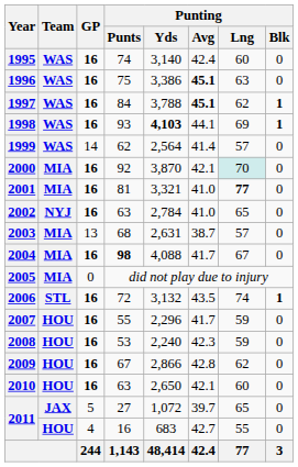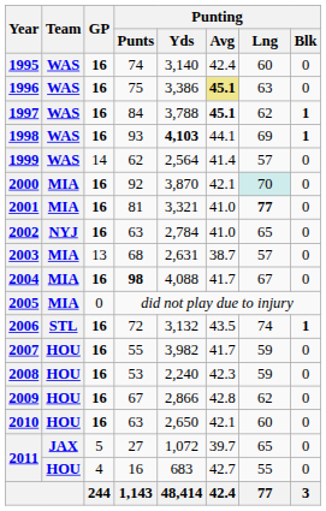 <table class="wikitable" style="text-align:center;">
 <tr>
 <th rowspan="2">Year</th>
 <th rowspan="2">Team</th>
 <th rowspan="2">GP</th>
 <th colspan="5">Punting</th>
 </tr>
 <tr>
 <th>Punts</th>
 <th>Yds</th>
 <th>Avg</th>
 <th>Lng</th>
 <th>Blk</th>
 </tr>
 <tr>
 <th><a href='#'>1995</a></th>
 <th><a href='#'>WAS</a></th>
 <td><strong>16</strong></td>
 <td>74</td>
 <td>3,140</td>
 <td>42.4</td>
 <td>60</td>
 <td>0</td>
 </tr>
 <tr>
 <th><a href='#'>1996</a></th>
 <th><a href='#'>WAS</a></th>
 <td><strong>16</strong></td>
 <td>75</td>
 <td>3,386</td>
-<td><strong>45.1</strong></td>
+<td style="background: khaki;"><strong>45.1</strong></td>
 <td>63</td>
 <td>0</td>
 </tr>
 <tr>
 <th><a href='#'>1997</a></th>
 <th><a href='#'>WAS</a></th>
 <td><strong>16</strong></td>
 <td>84</td>
 <td>3,788</td>
 <td><strong>45.1</strong></td>
 <td>62</td>
 <td><strong>1</strong></td>
 </tr>
 <tr>
 <th><a href='#'>1998</a></th>
 <th><a href='#'>WAS</a></th>
 <td><strong>16</strong></td>
 <td>93</td>
 <td><strong>4,103</strong></td>
 <td>44.1</td>
 <td>69</td>
 <td><strong>1</strong></td>
 </tr>
 <tr>
 <th><a href='#'>1999</a></th>
 <th><a href='#'>WAS</a></th>
 <td>14</td>
 <td>62</td>
 <td>2,564</td>
 <td>41.4</td>
 <td>57</td>
 <td>0</td>
 </tr>
 <tr>
 <th><a href='#'>2000</a></th>
 <th><a href='#'>MIA</a></th>
 <td><strong>16</strong></td>
 <td>92</td>
 <td>3,870</td>
 <td>42.1</td>
 <td style="background:#cfecec; width:3em;">70</td>
 <td>0</td>
 </tr>
 <tr>
 <th><a href='#'>2001</a></th>
 <th><a href='#'>MIA</a></th>
 <td><strong>16</strong></td>
 <td>81</td>
 <td>3,321</td>
 <td>41.0</td>
 <td><strong>77</strong></td>
 <td>0</td>
 </tr>
 <tr>
 <th><a href='#'>2002</a></th>
 <th><a href='#'>NYJ</a></th>
 <td><strong>16</strong></td>
 <td>63</td>
 <td>2,784</td>
 <td>41.0</td>
 <td>65</td>
 <td>0</td>
 </tr>
 <tr>
 <th><a href='#'>2003</a></th>
 <th><a href='#'>MIA</a></th>
 <td>13</td>
 <td>68</td>
 <td>2,631</td>
 <td>38.7</td>
 <td>57</td>
 <td>0</td>
 </tr>
 <tr>
 <th><a href='#'>2004</a></th>
 <th><a href='#'>MIA</a></th>
 <td><strong>16</strong></td>
 <td><strong>98</strong></td>
 <td>4,088</td>
 <td>41.7</td>
 <td>67</td>
 <td>0</td>
 </tr>
 <tr>
 <th><a href='#'>2005</a></th>
 <th><a href='#'>MIA</a></th>
 <td>0</td>
 <td colspan="5"><em>did not play due to injury</em></td>
 </tr>
 <tr>
 <th><a href='#'>2006</a></th>
 <th><a href='#'>STL</a></th>
 <td><strong>16</strong></td>
 <td>72</td>
 <td>3,132</td>
 <td>43.5</td>
 <td>74</td>
 <td><strong>1</strong></td>
 </tr>
 <tr>
 <th><a href='#'>2007</a></th>
 <th><a href='#'>HOU</a></th>
 <td><strong>16</strong></td>
 <td>55</td>
-<td>2,296</td>
+<td>3,982</td>
 <td>41.7</td>
 <td>59</td>
 <td>0</td>
 </tr>
 <tr>
 <th><a href='#'>2008</a></th>
 <th><a href='#'>HOU</a></th>
 <td><strong>16</strong></td>
 <td>53</td>
 <td>2,240</td>
 <td>42.3</td>
 <td>59</td>
 <td>0</td>
 </tr>
 <tr>
 <th><a href='#'>2009</a></th>
 <th><a href='#'>HOU</a></th>
 <td><strong>16</strong></td>
 <td>67</td>
 <td>2,866</td>
 <td>42.8</td>
 <td>62</td>
 <td>0</td>
 </tr>
 <tr>
 <th><a href='#'>2010</a></th>
 <th><a href='#'>HOU</a></th>
 <td><strong>16</strong></td>
 <td>63</td>
 <td>2,650</td>
 <td>42.1</td>
 <td>60</td>
 <td>0</td>
 </tr>
 <tr>
 <th rowspan="2"><a href='#'>2011</a></th>
 <th><a href='#'>JAX</a></th>
 <td>5</td>
 <td>27</td>
 <td>1,072</td>
 <td>39.7</td>
 <td>65</td>
 <td>0</td>
 </tr>
 <tr>
 <th><a href='#'>HOU</a></th>
 <td>4</td>
 <td>16</td>
 <td>683</td>
 <td>42.7</td>
 <td>55</td>
 <td>0</td>
 </tr>
 <tr>
 <th colspan="2"></th>
 <th>244</th>
 <th>1,143</th>
 <th>48,414</th>
 <th>42.4</th>
 <th>77</th>
 <th>3</th>
 </tr>
 </table>
